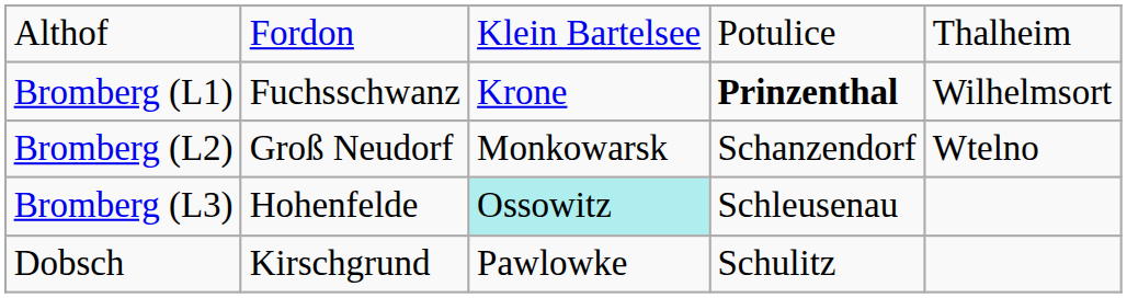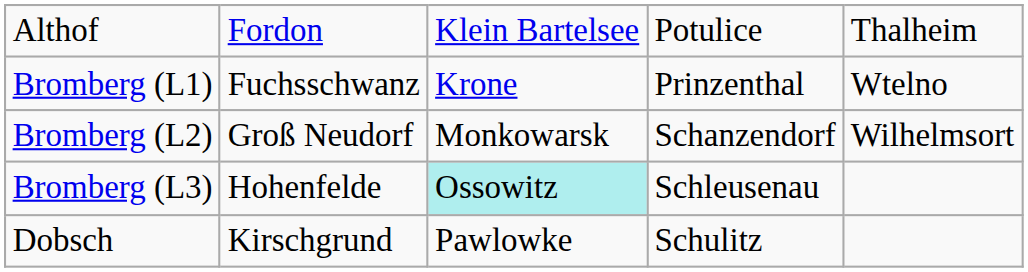 <table class="wikitable">
 <tr>
 <td>Althof</td>
 <td><a href='#'>Fordon</a></td>
 <td><a href='#'>Klein Bartelsee</a></td>
 <td>Potulice</td>
 <td>Thalheim</td>
 </tr>
 <tr>
 <td><a href='#'>Bromberg</a> (L1)</td>
 <td>Fuchsschwanz</td>
 <td><a href='#'>Krone</a></td>
-<td><strong>Prinzenthal</strong></td>
-<td>Wilhelmsort</td>
+<td>Prinzenthal</td>
+<td>Wtelno</td>
 </tr>
 <tr>
 <td><a href='#'>Bromberg</a> (L2)</td>
 <td>Groß Neudorf</td>
 <td>Monkowarsk</td>
 <td>Schanzendorf</td>
-<td>Wtelno</td>
+<td>Wilhelmsort</td>
 </tr>
 <tr>
 <td><a href='#'>Bromberg</a> (L3)</td>
 <td>Hohenfelde</td>
 <td style="background: paleturquoise;">Ossowitz</td>
 <td>Schleusenau</td>
 <td></td>
 </tr>
 <tr>
 <td>Dobsch</td>
 <td>Kirschgrund</td>
 <td>Pawlowke</td>
 <td>Schulitz</td>
 <td></td>
 </tr>
 </table>
